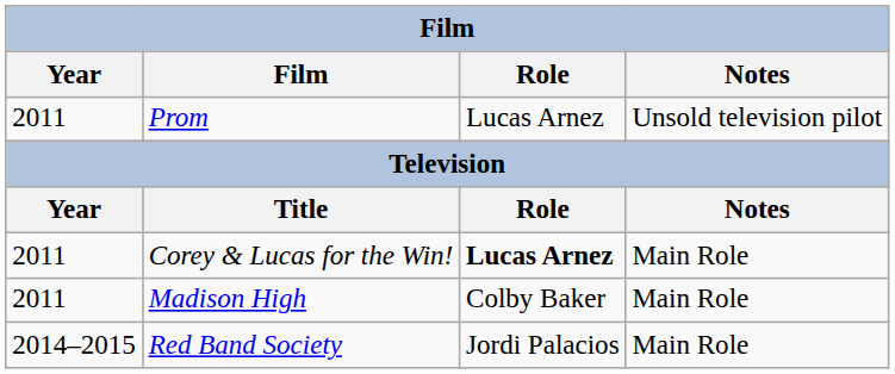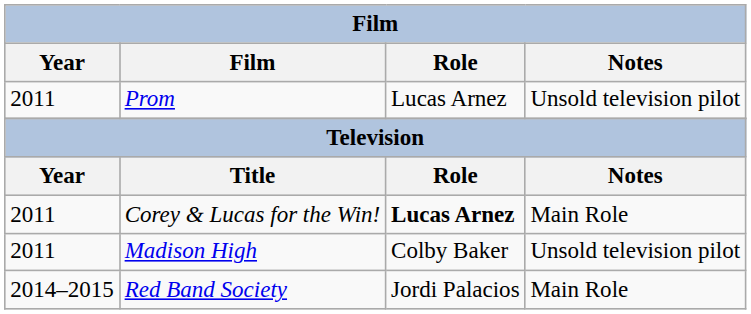 <table class="wikitable" style="font-size: 90%;">
 <tr>
 <th colspan="4" style="background: LightSteelBlue;">Film</th>
 </tr>
 <tr>
 <th>Year</th>
 <th>Film</th>
 <th>Role</th>
 <th>Notes</th>
 </tr>
 <tr>
 <td>2011</td>
 <td><em><a href='#'>Prom</a></em></td>
 <td>Lucas Arnez</td>
 <td>Unsold television pilot</td>
 </tr>
 <tr>
 </tr>
 <tr>
 <th colspan="4" style="background: LightSteelBlue;">Television</th>
 </tr>
 <tr>
 <th>Year</th>
 <th>Title</th>
 <th>Role</th>
 <th>Notes</th>
 </tr>
 <tr>
 <td>2011</td>
 <td><em>Corey & Lucas for the Win!</em></td>
 <td><strong>Lucas Arnez</strong></td>
 <td>Main Role</td>
 </tr>
 <tr>
 <td>2011</td>
 <td><em><a href='#'>Madison High</a></em></td>
 <td>Colby Baker</td>
-<td>Main Role</td>
+<td>Unsold television pilot</td>
 </tr>
 <tr>
 <td>2014–2015</td>
 <td><em><a href='#'>Red Band Society</a></em></td>
 <td>Jordi Palacios</td>
 <td>Main Role</td>
 </tr>
 </table>
